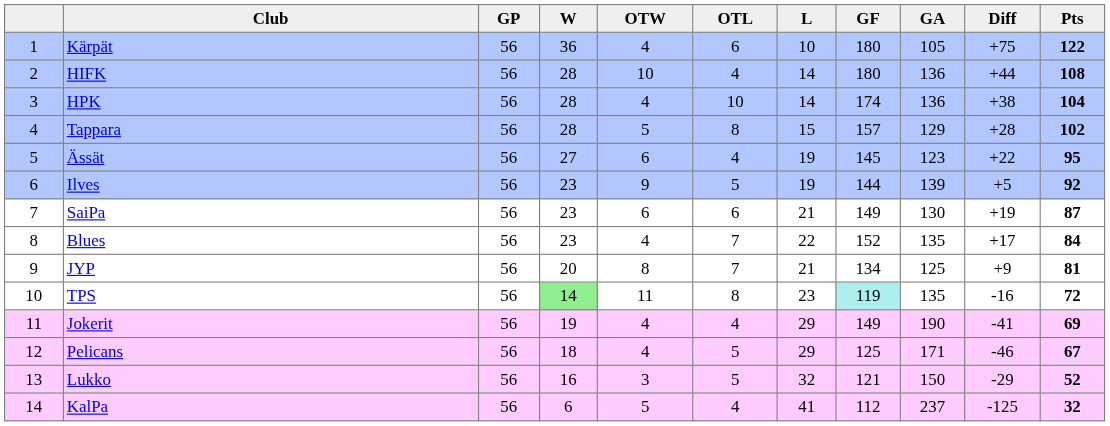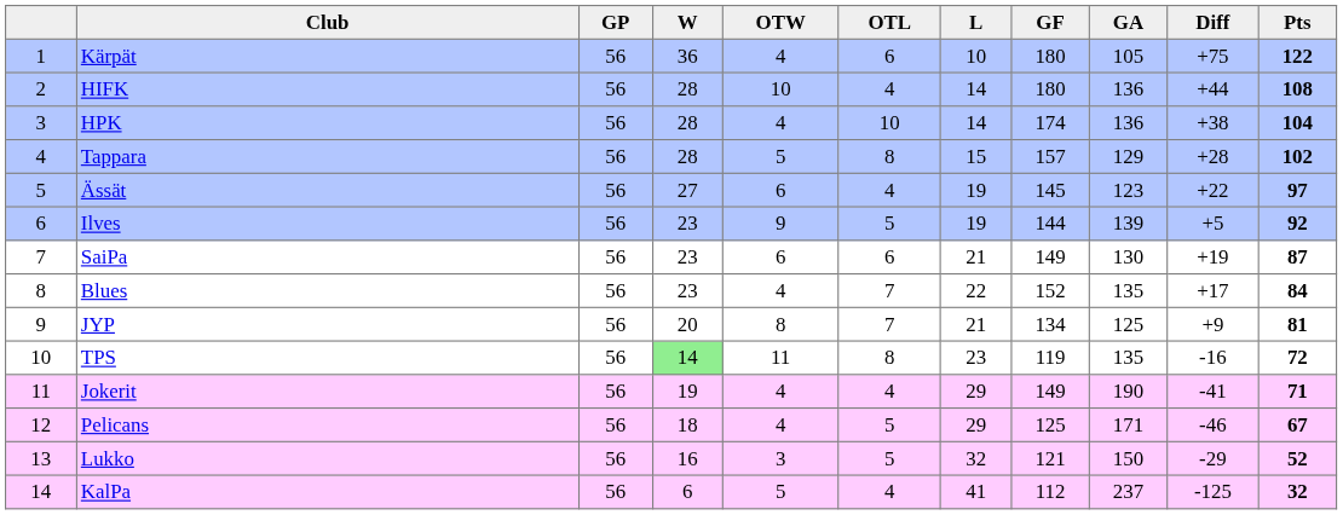 <table cellpadding="3" cellspacing="0" border="1" style="font-size: 95%; text-align: center; border: gray solid 1px; border-collapse: collapse;" width="50%">
 <tr bgcolor=#efefef>
 <th width="20"></th>
 <th width="185">Club</th>
 <th width="20">GP</th>
 <th width="20">W</th>
 <th width="20">OTW</th>
 <th width="20">OTL</th>
 <th width="20">L</th>
 <th width="20">GF</th>
 <th width="20">GA</th>
 <th width="20">Diff</th>
 <th width="20">Pts</th>
 </tr>
 <tr bgcolor="B2C6FF">
 <td>1</td>
 <td align="left"><a href='#'>Kärpät</a></td>
 <td>56</td>
 <td>36</td>
 <td>4</td>
 <td>6</td>
 <td>10</td>
 <td>180</td>
 <td>105</td>
 <td>+75</td>
 <td><strong>122</strong></td>
 </tr>
 <tr bgcolor="B2C6FF">
 <td>2</td>
 <td align="left"><a href='#'>HIFK</a></td>
 <td>56</td>
 <td>28</td>
 <td>10</td>
 <td>4</td>
 <td>14</td>
 <td>180</td>
 <td>136</td>
 <td>+44</td>
 <td><strong>108</strong></td>
 </tr>
 <tr bgcolor="B2C6FF">
 <td>3</td>
 <td align="left"><a href='#'>HPK</a></td>
 <td>56</td>
 <td>28</td>
 <td>4</td>
 <td>10</td>
 <td>14</td>
 <td>174</td>
 <td>136</td>
 <td>+38</td>
 <td><strong>104</strong></td>
 </tr>
 <tr bgcolor="B2C6FF">
 <td>4</td>
 <td align="left"><a href='#'>Tappara</a></td>
 <td>56</td>
 <td>28</td>
 <td>5</td>
 <td>8</td>
 <td>15</td>
 <td>157</td>
 <td>129</td>
 <td>+28</td>
 <td><strong>102</strong></td>
 </tr>
 <tr bgcolor="B2C6FF">
 <td>5</td>
 <td align="left"><a href='#'>Ässät</a></td>
 <td>56</td>
 <td>27</td>
 <td>6</td>
 <td>4</td>
 <td>19</td>
 <td>145</td>
 <td>123</td>
 <td>+22</td>
-<td><strong>95</strong></td>
+<td><strong>97</strong></td>
 </tr>
 <tr bgcolor="B2C6FF">
 <td>6</td>
 <td align="left"><a href='#'>Ilves</a></td>
 <td>56</td>
 <td>23</td>
 <td>9</td>
 <td>5</td>
 <td>19</td>
 <td>144</td>
 <td>139</td>
 <td>+5</td>
 <td><strong>92</strong></td>
 </tr>
 <tr>
 <td>7</td>
 <td align="left"><a href='#'>SaiPa</a></td>
 <td>56</td>
 <td>23</td>
 <td>6</td>
 <td>6</td>
 <td>21</td>
 <td>149</td>
 <td>130</td>
 <td>+19</td>
 <td><strong>87</strong></td>
 </tr>
 <tr>
 <td>8</td>
 <td align="left"><a href='#'>Blues</a></td>
 <td>56</td>
 <td>23</td>
 <td>4</td>
 <td>7</td>
 <td>22</td>
 <td>152</td>
 <td>135</td>
 <td>+17</td>
 <td><strong>84</strong></td>
 </tr>
 <tr>
 <td>9</td>
 <td align="left"><a href='#'>JYP</a></td>
 <td>56</td>
 <td>20</td>
 <td>8</td>
 <td>7</td>
 <td>21</td>
 <td>134</td>
 <td>125</td>
 <td>+9</td>
 <td><strong>81</strong></td>
 </tr>
 <tr>
 <td>10</td>
 <td align="left"><a href='#'>TPS</a></td>
 <td>56</td>
 <td style="background: lightgreen;">14</td>
 <td>11</td>
 <td>8</td>
 <td>23</td>
-<td style="background: paleturquoise;">119</td>
+<td>119</td>
 <td>135</td>
 <td>-16</td>
 <td><strong>72</strong></td>
 </tr>
 <tr bgcolor=ffccff>
 <td>11</td>
 <td align="left"><a href='#'>Jokerit</a></td>
 <td>56</td>
 <td>19</td>
 <td>4</td>
 <td>4</td>
 <td>29</td>
 <td>149</td>
 <td>190</td>
 <td>-41</td>
-<td><strong>69</strong></td>
+<td><strong>71</strong></td>
 </tr>
 <tr bgcolor=ffccff>
 <td>12</td>
 <td align="left"><a href='#'>Pelicans</a></td>
 <td>56</td>
 <td>18</td>
 <td>4</td>
 <td>5</td>
 <td>29</td>
 <td>125</td>
 <td>171</td>
 <td>-46</td>
 <td><strong>67</strong></td>
 </tr>
 <tr bgcolor=ffccff>
 <td>13</td>
 <td align="left"><a href='#'>Lukko</a></td>
 <td>56</td>
 <td>16</td>
 <td>3</td>
 <td>5</td>
 <td>32</td>
 <td>121</td>
 <td>150</td>
 <td>-29</td>
 <td><strong>52</strong></td>
 </tr>
 <tr bgcolor=ffccff>
 <td>14</td>
 <td align="left"><a href='#'>KalPa</a></td>
 <td>56</td>
 <td>6</td>
 <td>5</td>
 <td>4</td>
 <td>41</td>
 <td>112</td>
 <td>237</td>
 <td>-125</td>
 <td><strong>32</strong></td>
 </tr>
 </table>
